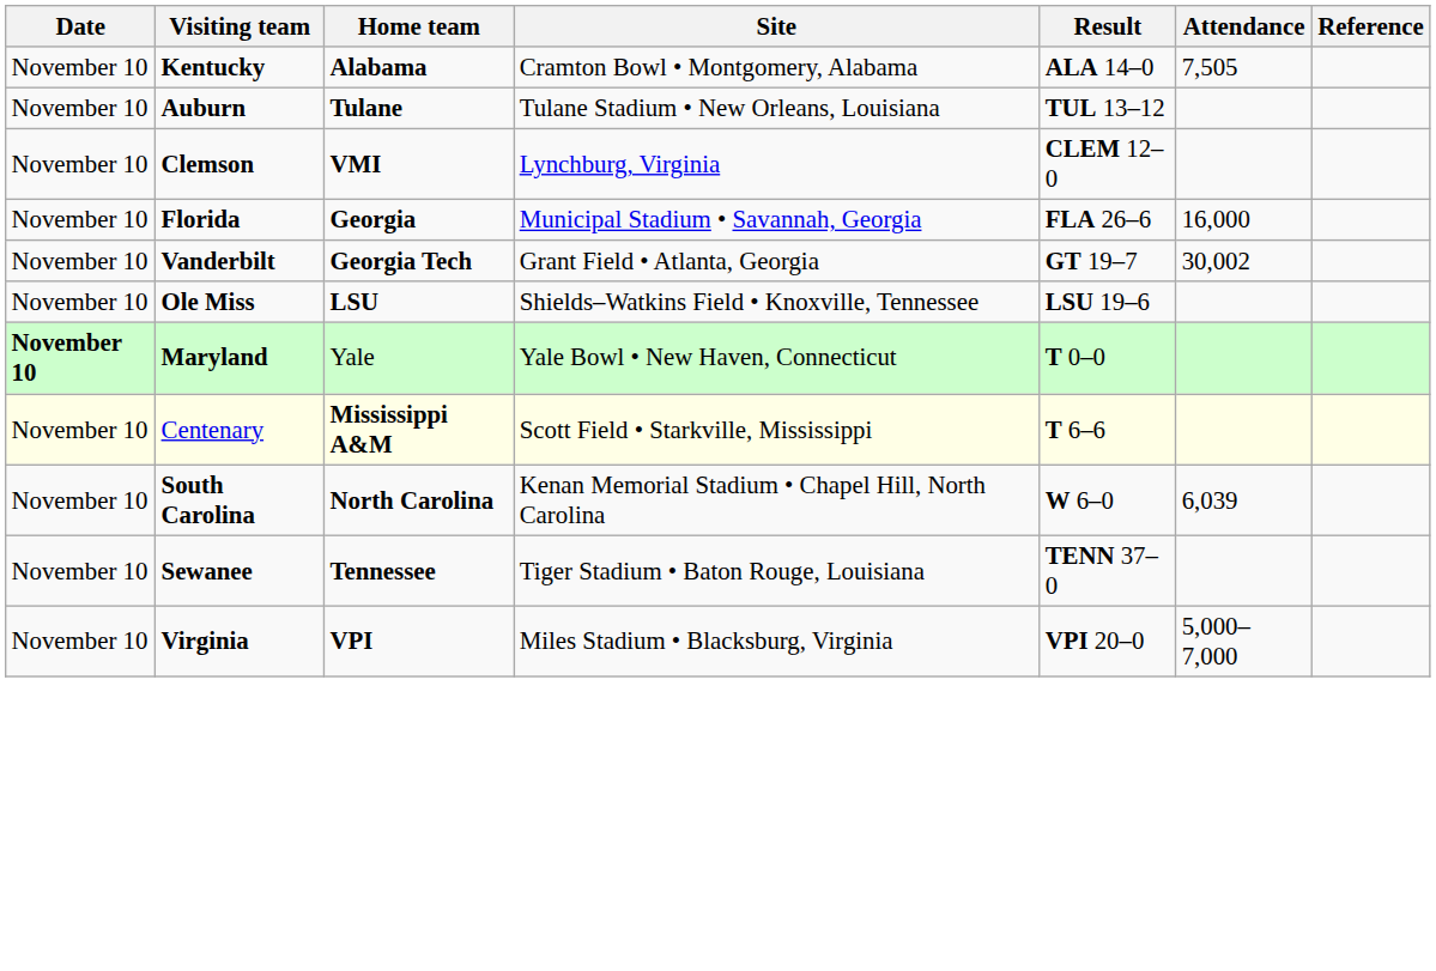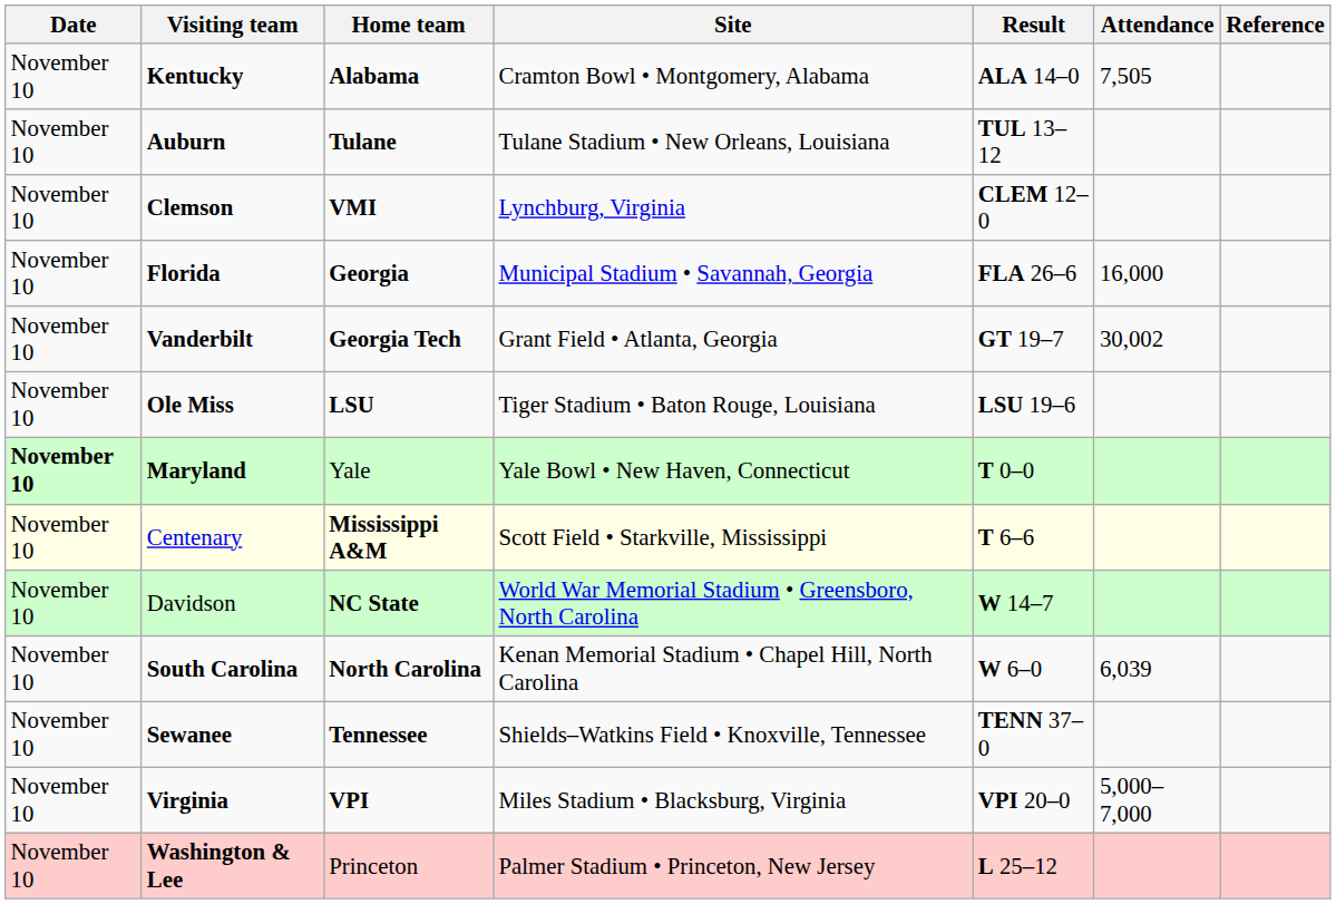 <table class="wikitable" style="font-size:95%;">
 <tr>
 <th>Date</th>
 <th>Visiting team</th>
 <th>Home team</th>
 <th>Site</th>
 <th>Result</th>
 <th>Attendance</th>
 <th class="unsortable">Reference</th>
 </tr>
 <tr bgcolor=>
 <td>November 10</td>
 <td><strong>Kentucky</strong></td>
 <td><strong>Alabama</strong></td>
 <td>Cramton Bowl • Montgomery, Alabama</td>
 <td><strong>ALA</strong> 14–0</td>
 <td>7,505</td>
 <td></td>
 </tr>
 <tr bgcolor=>
 <td>November 10</td>
 <td><strong>Auburn</strong></td>
 <td><strong>Tulane</strong></td>
 <td>Tulane Stadium • New Orleans, Louisiana</td>
 <td><strong>TUL</strong> 13–12</td>
 <td></td>
 <td></td>
 </tr>
 <tr bgcolor=>
 <td>November 10</td>
 <td><strong>Clemson</strong></td>
 <td><strong>VMI</strong></td>
 <td><a href='#'>Lynchburg, Virginia</a></td>
 <td><strong>CLEM</strong> 12–0</td>
 <td></td>
 <td></td>
 </tr>
 <tr bgcolor=>
 <td>November 10</td>
 <td><strong>Florida</strong></td>
 <td><strong>Georgia</strong></td>
 <td><a href='#'>Municipal Stadium</a> • <a href='#'>Savannah, Georgia</a></td>
 <td><strong>FLA</strong> 26–6</td>
 <td>16,000</td>
 <td></td>
 </tr>
 <tr bgcolor=>
 <td>November 10</td>
 <td><strong>Vanderbilt</strong></td>
 <td><strong>Georgia Tech</strong></td>
 <td>Grant Field • Atlanta, Georgia</td>
 <td><strong>GT</strong> 19–7</td>
 <td>30,002</td>
 <td></td>
 </tr>
 <tr bgcolor=>
 <td>November 10</td>
 <td><strong>Ole Miss</strong></td>
 <td><strong>LSU</strong></td>
-<td>Shields–Watkins Field • Knoxville, Tennessee</td>
+<td>Tiger Stadium • Baton Rouge, Louisiana</td>
 <td><strong>LSU</strong> 19–6</td>
 <td></td>
 </tr>
 <tr bgcolor=ccffcc>
 <td><strong>November 10</strong></td>
 <td><strong>Maryland</strong></td>
 <td>Yale</td>
 <td>Yale Bowl • New Haven, Connecticut</td>
 <td><strong>T</strong> 0–0</td>
 <td></td>
 <td></td>
 </tr>
 <tr bgcolor=ffffe6>
 <td>November 10</td>
 <td><a href='#'>Centenary</a></td>
 <td><strong>Mississippi A&M</strong></td>
 <td>Scott Field • Starkville, Mississippi</td>
 <td><strong>T</strong> 6–6</td>
 <td></td>
 <td></td>
 </tr>
+<tr bgcolor=ccffcc>
+<td>November 10</td>
+<td>Davidson</td>
+<td><strong>NC State</strong></td>
+<td><a href='#'>World War Memorial Stadium</a> • <a href='#'>Greensboro, North Carolina</a></td>
+<td><strong>W</strong> 14–7</td>
+<td></td>
+<td></td>
+</tr>
 <tr bgcolor=>
 <td>November 10</td>
 <td><strong>South Carolina</strong></td>
 <td><strong>North Carolina</strong></td>
 <td>Kenan Memorial Stadium • Chapel Hill, North Carolina</td>
 <td><strong>W</strong> 6–0</td>
 <td>6,039</td>
 <td></td>
 </tr>
 <tr bgcolor=>
 <td>November 10</td>
 <td><strong>Sewanee</strong></td>
 <td><strong>Tennessee</strong></td>
-<td>Tiger Stadium • Baton Rouge, Louisiana</td>
+<td>Shields–Watkins Field • Knoxville, Tennessee</td>
 <td><strong>TENN</strong> 37–0</td>
 <td></td>
 <td></td>
 </tr>
 <tr bgcolor=>
 <td>November 10</td>
 <td><strong>Virginia</strong></td>
 <td><strong>VPI</strong></td>
 <td>Miles Stadium • Blacksburg, Virginia</td>
 <td><strong>VPI</strong> 20–0</td>
 <td>5,000–7,000</td>
 <td></td>
 </tr>
+<tr bgcolor=ffcccc>
+<td>November 10</td>
+<td><strong>Washington & Lee</strong></td>
+<td>Princeton</td>
+<td>Palmer Stadium • Princeton, New Jersey</td>
+<td><strong>L</strong> 25–12</td>
+<td></td>
+<td></td>
+</tr>
 </table>
